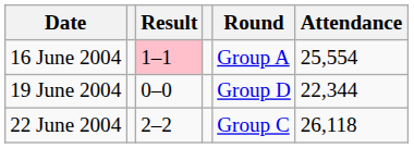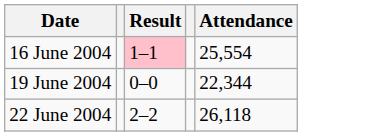 <table class="wikitable" style="font-size:90%">
 <tr>
 <th>Date</th>
 <th></th>
 <th>Result</th>
 <th></th>
-<th>Round</th>
 <th>Attendance</th>
 </tr>
 <tr>
 <td>16 June 2004</td>
 <td></td>
 <td style="background: pink;">1–1</td>
 <td></td>
-<td><a href='#'>Group A</a></td>
 <td>25,554</td>
 </tr>
 <tr>
 <td>19 June 2004</td>
 <td></td>
 <td>0–0</td>
 <td></td>
-<td><a href='#'>Group D</a></td>
 <td>22,344</td>
 </tr>
 <tr>
 <td>22 June 2004</td>
 <td></td>
 <td>2–2</td>
 <td></td>
-<td><a href='#'>Group C</a></td>
 <td>26,118</td>
 </tr>
 </table>
